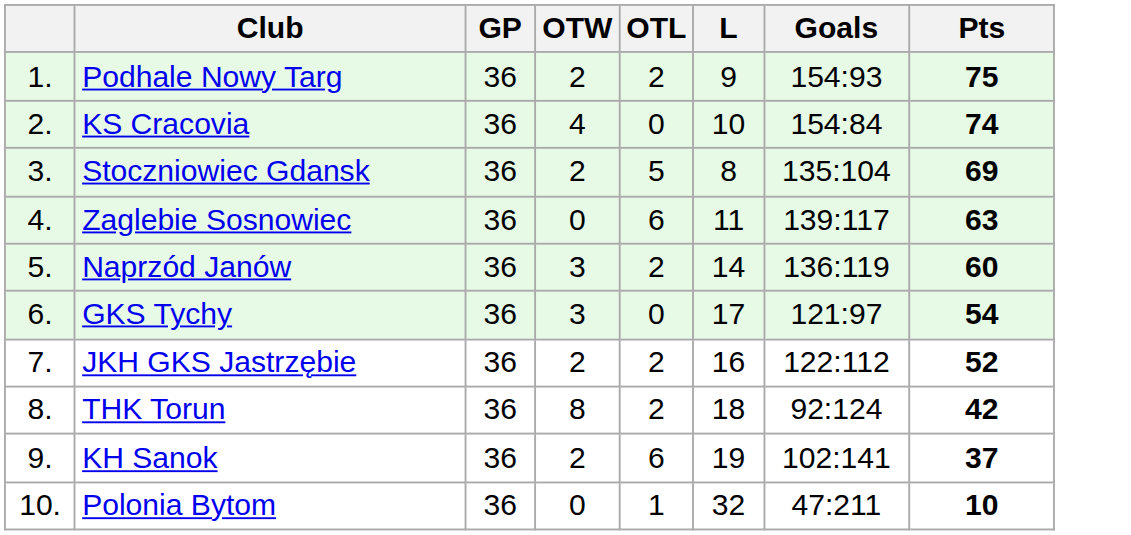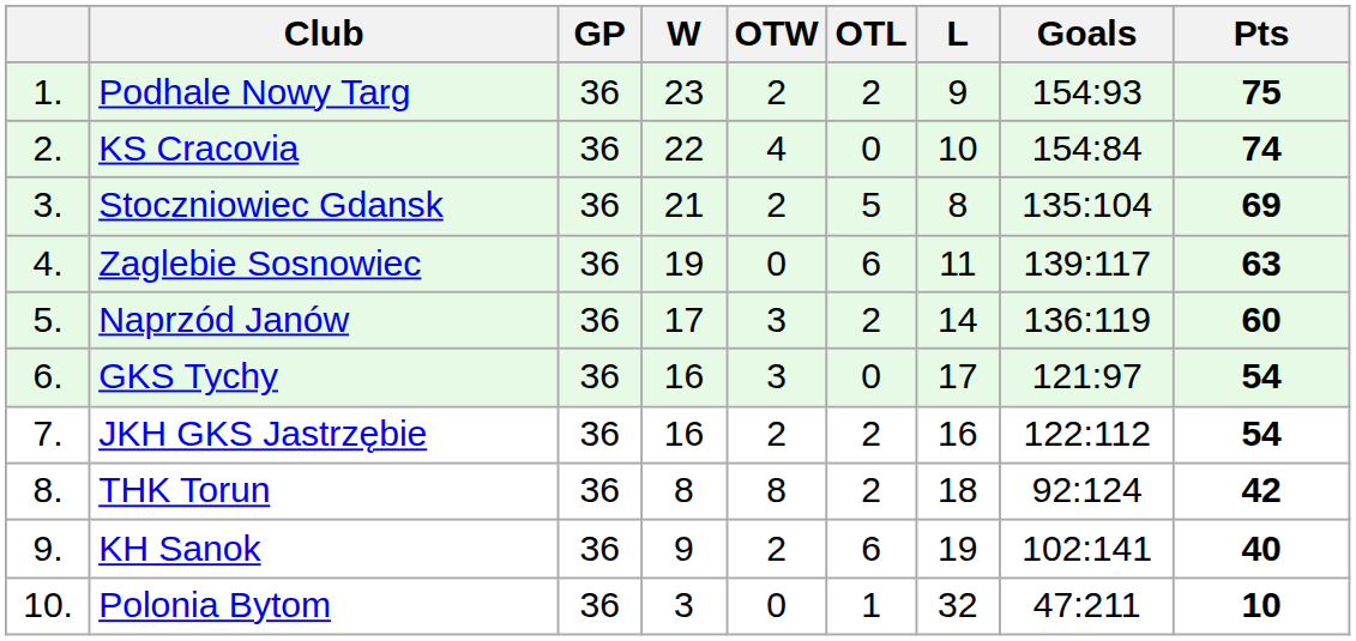 <table class="wikitable">
 <tr>
 <th width="30"></th>
 <th width="200">Club</th>
 <th width="30">GP</th>
+<th width="30">W</th>
 <th width="30">OTW</th>
 <th width="30">OTL</th>
 <th width="30">L</th>
 <th width="70">Goals</th>
 <th width="70">Pts</th>
 </tr>
 <tr bgcolor="#e6fae6" align="center">
 <td>1.</td>
 <td align="left"><a href='#'>Podhale Nowy Targ</a></td>
 <td>36</td>
+<td>23</td>
 <td>2</td>
 <td>2</td>
 <td>9</td>
 <td>154:93</td>
 <td><strong>75</strong></td>
 </tr>
 <tr bgcolor="#e6fae6" align="center">
 <td>2.</td>
 <td align="left"><a href='#'>KS Cracovia</a></td>
 <td>36</td>
+<td>22</td>
 <td>4</td>
 <td>0</td>
 <td>10</td>
 <td>154:84</td>
 <td><strong>74</strong></td>
 </tr>
 <tr bgcolor="#e6fae6" align="center">
 <td>3.</td>
 <td align="left"><a href='#'>Stoczniowiec Gdansk</a></td>
 <td>36</td>
+<td>21</td>
 <td>2</td>
 <td>5</td>
 <td>8</td>
 <td>135:104</td>
 <td><strong>69</strong></td>
 </tr>
 <tr bgcolor="#e6fae6" align="center">
 <td>4.</td>
 <td align="left"><a href='#'>Zaglebie Sosnowiec</a></td>
 <td>36</td>
+<td>19</td>
 <td>0</td>
 <td>6</td>
 <td>11</td>
 <td>139:117</td>
 <td><strong>63</strong></td>
 </tr>
 <tr bgcolor="#e6fae6" align="center">
 <td>5.</td>
 <td align="left"><a href='#'>Naprzód Janów</a></td>
 <td>36</td>
+<td>17</td>
 <td>3</td>
 <td>2</td>
 <td>14</td>
 <td>136:119</td>
 <td><strong>60</strong></td>
 </tr>
 <tr bgcolor="#e6fae6" align="center">
 <td>6.</td>
 <td align="left"><a href='#'>GKS Tychy</a></td>
 <td>36</td>
+<td>16</td>
 <td>3</td>
 <td>0</td>
 <td>17</td>
 <td>121:97</td>
 <td><strong>54</strong></td>
 </tr>
 <tr bgcolor="#FFFFFF" align="center">
 <td>7.</td>
 <td align="left"><a href='#'>JKH GKS Jastrzębie</a></td>
 <td>36</td>
+<td>16</td>
 <td>2</td>
 <td>2</td>
 <td>16</td>
 <td>122:112</td>
-<td><strong>52</strong></td>
+<td><strong>54</strong></td>
 </tr>
 <tr bgcolor="#FFFFFF" align="center">
 <td>8.</td>
 <td align="left"><a href='#'>THK Torun</a></td>
 <td>36</td>
+<td>8</td>
 <td>8</td>
 <td>2</td>
 <td>18</td>
 <td>92:124</td>
 <td><strong>42</strong></td>
 </tr>
 <tr bgcolor="#FFFFFF" align="center">
 <td>9.</td>
 <td align="left"><a href='#'>KH Sanok</a></td>
 <td>36</td>
+<td>9</td>
 <td>2</td>
 <td>6</td>
 <td>19</td>
 <td>102:141</td>
-<td><strong>37</strong></td>
+<td><strong>40</strong></td>
 </tr>
 <tr bgcolor="#FFFFFF" align="center">
 <td>10.</td>
 <td align="left"><a href='#'>Polonia Bytom</a></td>
 <td>36</td>
+<td>3</td>
 <td>0</td>
 <td>1</td>
 <td>32</td>
 <td>47:211</td>
 <td><strong>10</strong></td>
 </tr>
 </table>
